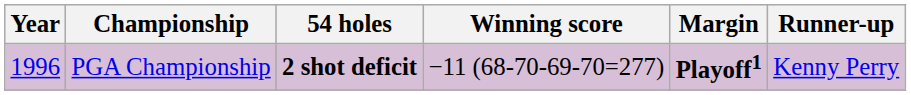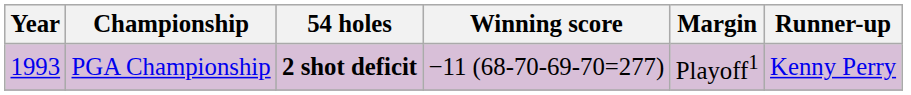 <table class="wikitable">
 <tr>
 <th>Year</th>
 <th>Championship</th>
 <th>54 holes</th>
 <th>Winning score</th>
 <th>Margin</th>
 <th>Runner-up</th>
 </tr>
 <tr style="background:#D8BFD8;">
-<td><a href='#'>1996</a></td>
+<td><a href='#'>1993</a></td>
 <td><a href='#'>PGA Championship</a></td>
 <td><strong>2 shot deficit</strong></td>
 <td>−11 (68-70-69-70=277)</td>
-<td><strong>Playoff<sup>1</sup></strong></td>
+<td>Playoff<sup>1</sup></td>
 <td> <a href='#'>Kenny Perry</a></td>
 </tr>
 </table>
